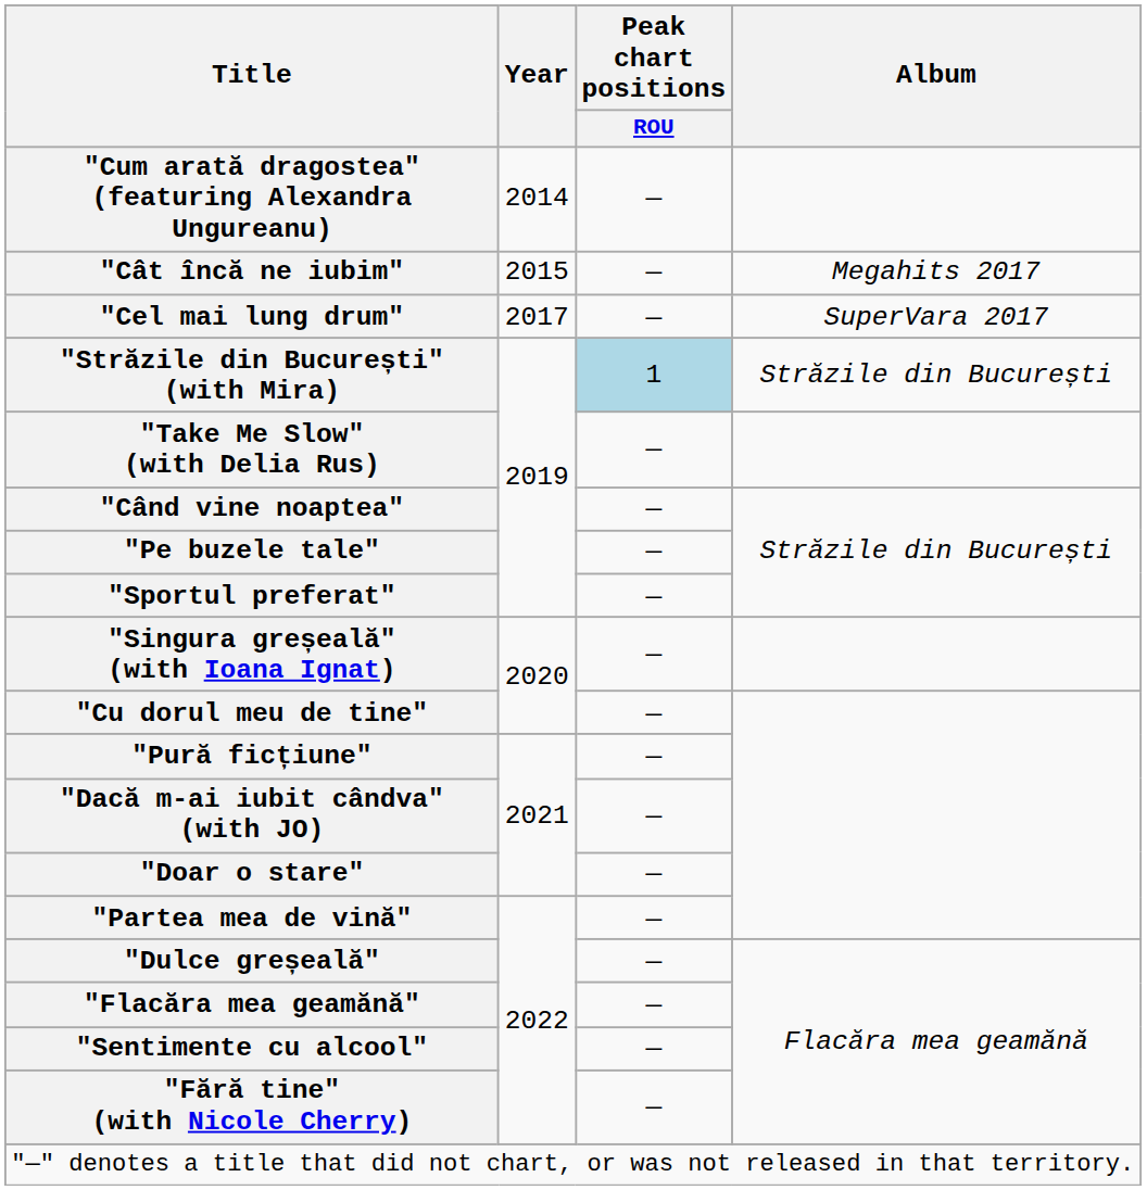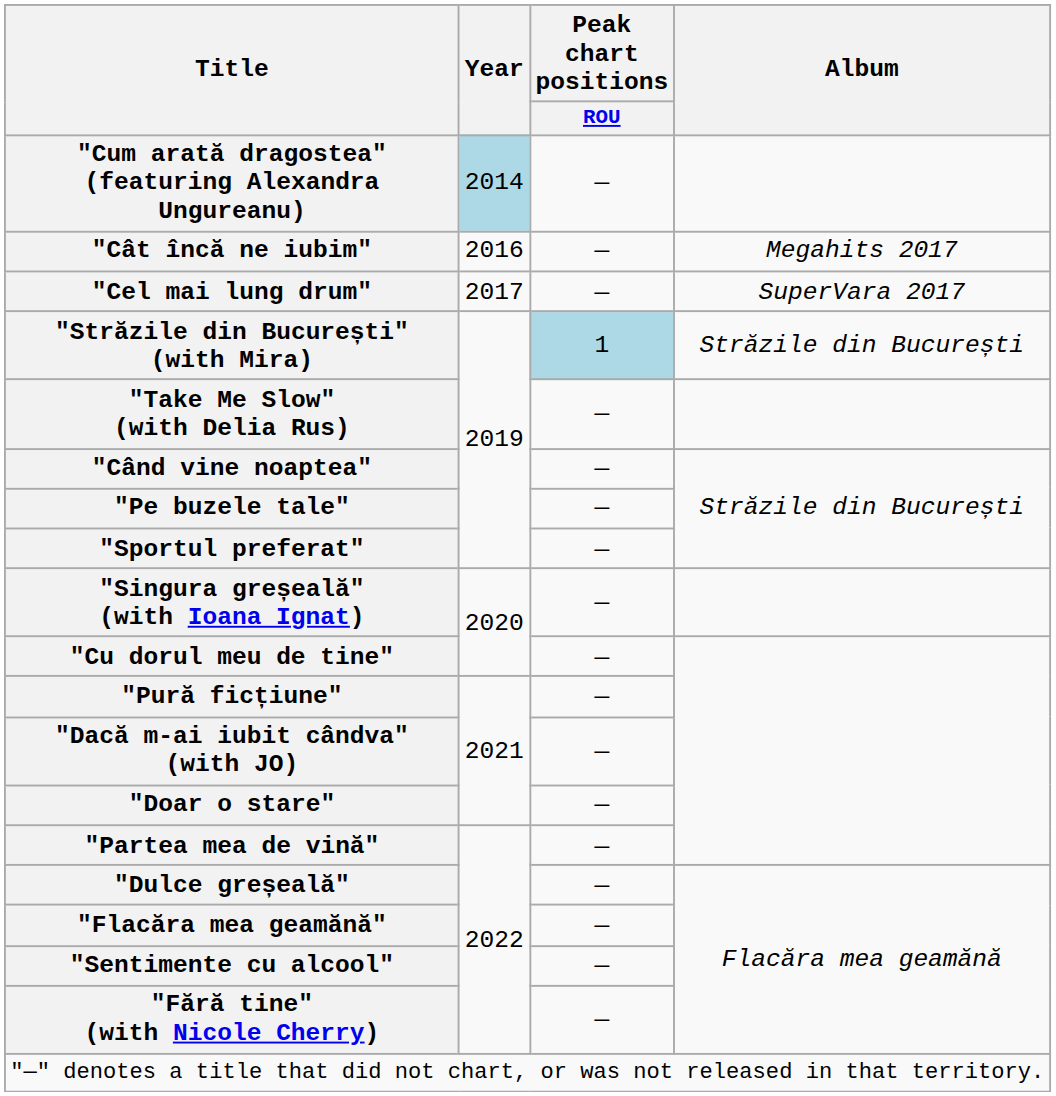 <table class="wikitable plainrowheaders" style="text-align:center;">
 <tr>
 <th scope="col" rowspan="2" style="width:18em;">Title</th>
 <th scope="col" rowspan="2" style="width:1em;">Year</th>
 <th scope="col" colspan="1">Peak chart positions</th>
 <th scope="col" rowspan="2">Album</th>
 </tr>
 <tr>
 <th style="width:3em;font-size:85%"><a href='#'>ROU</a><br></th>
 </tr>
 <tr>
 <th scope="row">"Cum arată dragostea"<br><span>(featuring Alexandra Ungureanu)</span></th>
-<td>2014</td>
+<td style="background: lightblue;">2014</td>
 <td>—</td>
 <td></td>
 </tr>
 <tr>
 <th scope="row">"Cât încă ne iubim"</th>
-<td>2015</td>
+<td>2016</td>
 <td>—</td>
 <td><em>Megahits 2017</em></td>
 </tr>
 <tr>
 <th scope="row">"Cel mai lung drum"</th>
 <td>2017</td>
 <td>—</td>
 <td><em>SuperVara 2017</em></td>
 </tr>
 <tr>
 <th scope="row">"Străzile din București"<br><span>(with Mira)</span></th>
 <td rowspan="5">2019</td>
 <td style="background: lightblue;">1</td>
 <td><em>Străzile din București</em></td>
 </tr>
 <tr>
 <th scope="row">"Take Me Slow"<br><span>(with Delia Rus)</span></th>
 <td>—</td>
 <td></td>
 </tr>
 <tr>
 <th scope="row">"Când vine noaptea"</th>
 <td>—</td>
 <td rowspan="3"><em>Străzile din București</em></td>
 </tr>
 <tr>
 <th scope="row">"Pe buzele tale"</th>
 <td>—</td>
 </tr>
 <tr>
 <th scope="row">"Sportul preferat"</th>
 <td>—</td>
 </tr>
 <tr>
 <th scope="row">"Singura greșeală"<br><span>(with <a href='#'>Ioana Ignat</a>)</span></th>
 <td rowspan="2">2020</td>
 <td>—</td>
 <td></td>
 </tr>
 <tr>
 <th scope="row">"Cu dorul meu de tine"</th>
 <td>—</td>
 </tr>
 <tr>
 <th scope="row">"Pură ficțiune"</th>
 <td rowspan="3">2021</td>
 <td>—</td>
 </tr>
 <tr>
 <th scope="row">"Dacă m-ai iubit cândva"<br><span>(with JO)</span></th>
 <td>—</td>
 </tr>
 <tr>
 <th scope="row">"Doar o stare"</th>
 <td>—</td>
 </tr>
 <tr>
 <th scope="row">"Partea mea de vină"</th>
 <td rowspan="5">2022</td>
 <td>—</td>
 </tr>
 <tr>
 <th scope="row">"Dulce greșeală"</th>
 <td>—</td>
 <td rowspan="4"><em>Flacăra mea geamănă</em></td>
 </tr>
 <tr>
 <th scope="row">"Flacăra mea geamănă"</th>
 <td>—</td>
 </tr>
 <tr>
 <th scope="row">"Sentimente cu alcool"</th>
 <td>—</td>
 </tr>
 <tr>
 <th scope="row">"Fără tine"<br><span>(with <a href='#'>Nicole Cherry</a>)</span></th>
 <td>—</td>
 </tr>
 <tr>
 <td colspan="12" style="font-size:90%">"—" denotes a title that did not chart, or was not released in that territory.</td>
 </tr>
 </table>
